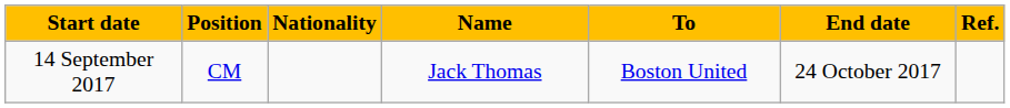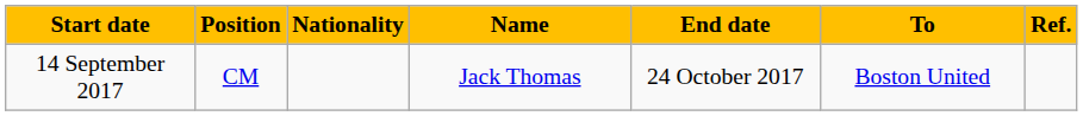 <table class="wikitable"  style="text-align:center; font-size:90%; ">
 <tr>
 <th style="background:#FFBF00; color:#000000; width:110px;">Start date</th>
 <th style="background:#FFBF00; color:#000000; width:50px;">Position</th>
 <th style="background:#FFBF00; color:#000000; width:50px;">Nationality</th>
 <th style="background:#FFBF00; color:#000000; width:130px;">Name</th>
+<th style="background:#FFBF00; color:#000000; width:110px;">End date</th>
 <th style="background:#FFBF00; color:#000000; width:120px;">To</th>
-<th style="background:#FFBF00; color:#000000; width:110px;">End date</th>
 <th style="background:#FFBF00; color:#000000; width:25px;">Ref.</th>
 </tr>
 <tr>
 <td>14 September 2017</td>
 <td><a href='#'>CM</a></td>
 <td></td>
 <td><a href='#'>Jack Thomas</a></td>
+<td>24 October 2017</td>
 <td><a href='#'>Boston United</a></td>
-<td>24 October 2017</td>
 <td></td>
 </tr>
 </table>
